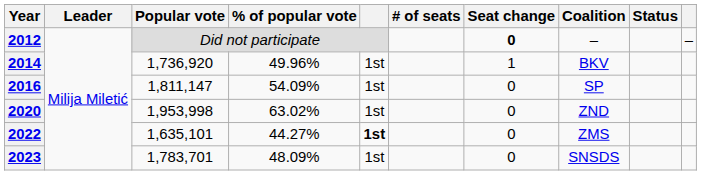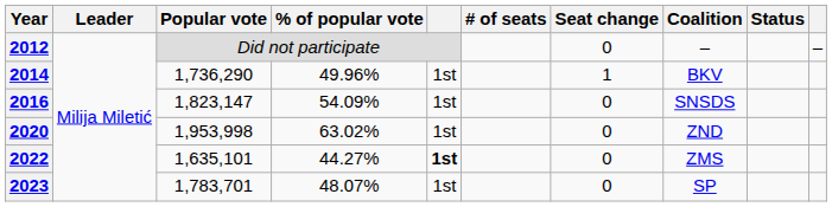 <table class="wikitable" style="text-align:center">
 <tr>
 <th>Year</th>
 <th>Leader</th>
 <th>Popular vote</th>
 <th>% of popular vote</th>
 <th></th>
 <th># of seats</th>
 <th>Seat change</th>
 <th>Coalition</th>
 <th>Status</th>
 <th></th>
 </tr>
 <tr>
 <th><a href='#'>2012</a></th>
 <td rowspan="6"><a href='#'>Milija Miletić</a></td>
 <td colspan="3" style="background:#ddd"><em>Did not participate</em></td>
 <td></td>
-<td><strong> 0</strong></td>
+<td> 0</td>
 <td>–</td>
 <td></td>
 <td>–</td>
 </tr>
 <tr>
 <th><a href='#'>2014</a></th>
-<td>1,736,920</td>
+<td>1,736,290</td>
 <td>49.96%</td>
 <td> 1st</td>
 <td></td>
 <td> 1</td>
 <td><a href='#'>BKV</a></td>
 <td></td>
 <td></td>
 </tr>
 <tr>
 <th><a href='#'>2016</a></th>
-<td>1,811,147</td>
+<td>1,823,147</td>
 <td>54.09%</td>
 <td> 1st</td>
 <td></td>
 <td> 0</td>
-<td><a href='#'>SP</a></td>
+<td><a href='#'>SNSDS</a></td>
 <td></td>
 <td></td>
 </tr>
 <tr>
 <th><a href='#'>2020</a></th>
 <td>1,953,998</td>
 <td>63.02%</td>
 <td> 1st</td>
 <td></td>
 <td> 0</td>
 <td><a href='#'>ZND</a></td>
 <td></td>
 <td></td>
 </tr>
 <tr>
 <th><a href='#'>2022</a></th>
 <td>1,635,101</td>
 <td>44.27%</td>
 <td><strong> 1st</strong></td>
 <td></td>
 <td> 0</td>
 <td><a href='#'>ZMS</a></td>
 <td></td>
 <td></td>
 </tr>
 <tr>
 <th><a href='#'>2023</a></th>
 <td>1,783,701</td>
-<td>48.09%</td>
+<td>48.07%</td>
 <td> 1st</td>
 <td></td>
 <td> 0</td>
-<td><a href='#'>SNSDS</a></td>
+<td><a href='#'>SP</a></td>
 <td></td>
 <td></td>
 </tr>
 </table>
